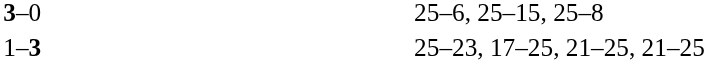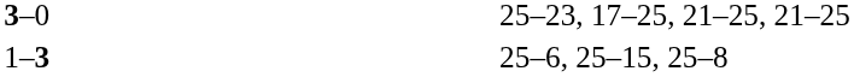 <table>
 <tr>
 <th width=200></th>
 <th width=80></th>
 <th width=200></th>
 <th width=220></th>
 </tr>
 <tr>
 <td align=right><strong></strong></td>
 <td align=center><strong>3</strong>–0</td>
 <td></td>
-<td>25–6, 25–15, 25–8</td>
+<td>25–23, 17–25, 21–25, 21–25</td>
 </tr>
 <tr>
 <td align=right></td>
 <td align=center>1–<strong>3</strong></td>
 <td><strong></strong></td>
-<td>25–23, 17–25, 21–25, 21–25</td>
+<td>25–6, 25–15, 25–8</td>
 </tr>
 </table>
